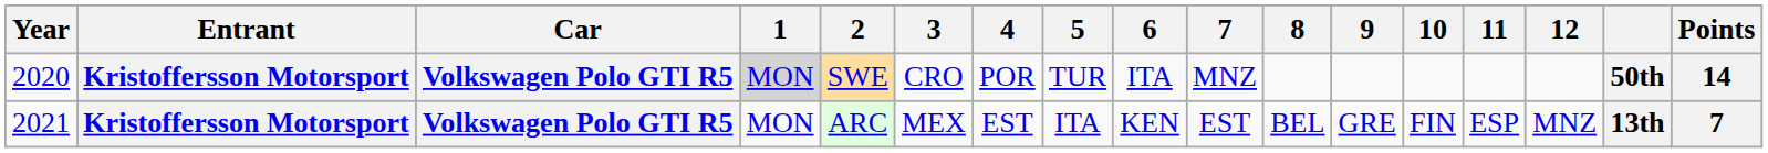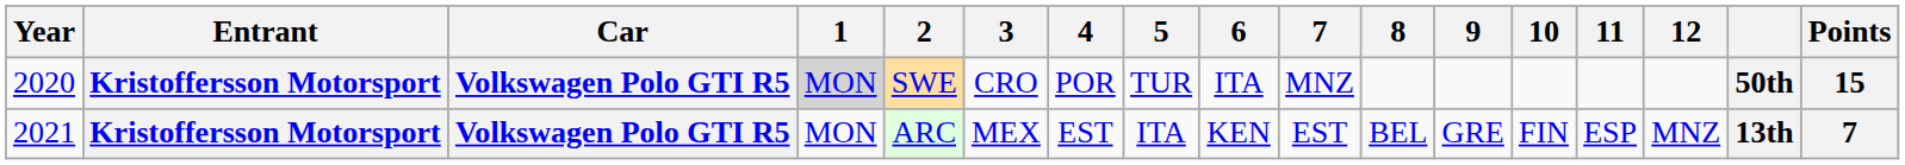 <table class="wikitable" border="1" style="text-align:center; font-size:90%;">
 <tr>
 <th>Year</th>
 <th>Entrant</th>
 <th>Car</th>
 <th>1</th>
 <th>2</th>
 <th>3</th>
 <th>4</th>
 <th>5</th>
 <th>6</th>
 <th>7</th>
 <th>8</th>
 <th>9</th>
 <th>10</th>
 <th>11</th>
 <th>12</th>
 <th></th>
 <th>Points</th>
 </tr>
 <tr>
 <td><a href='#'>2020</a></td>
 <th><a href='#'>Kristoffersson Motorsport</a></th>
 <th><a href='#'>Volkswagen Polo GTI R5</a></th>
 <td style="background: lightgrey;"><a href='#'>MON</a></td>
 <td style="background:#FFDF9F;"><a href='#'>SWE</a><br></td>
 <td><a href='#'>CRO</a></td>
 <td><a href='#'>POR</a></td>
 <td><a href='#'>TUR</a></td>
 <td><a href='#'>ITA</a></td>
 <td><a href='#'>MNZ</a></td>
 <td></td>
 <td></td>
 <td></td>
 <td></td>
 <td></td>
 <th>50th</th>
-<th>14</th>
+<th>15</th>
 </tr>
 <tr>
 <td><a href='#'>2021</a></td>
 <th><a href='#'>Kristoffersson Motorsport</a></th>
 <th><a href='#'>Volkswagen Polo GTI R5</a></th>
 <td><a href='#'>MON</a></td>
 <td style="background:#dfffdf;"><a href='#'>ARC</a><br></td>
 <td><a href='#'>MEX</a></td>
 <td><a href='#'>EST</a></td>
 <td><a href='#'>ITA</a></td>
 <td><a href='#'>KEN</a></td>
 <td><a href='#'>EST</a></td>
 <td><a href='#'>BEL</a></td>
 <td><a href='#'>GRE</a></td>
 <td><a href='#'>FIN</a></td>
 <td><a href='#'>ESP</a></td>
 <td><a href='#'>MNZ</a></td>
 <th>13th</th>
 <th>7</th>
 </tr>
 </table>
